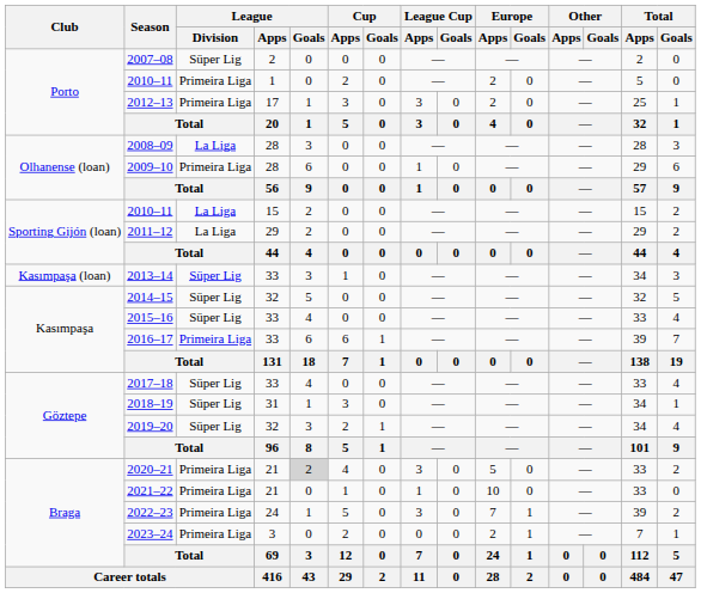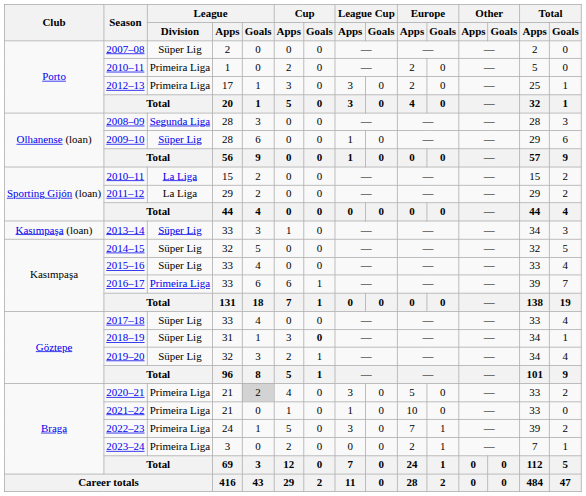 <table class="wikitable" style="font-size:90%; text-align: center">
 <tr>
 <th rowspan=2>Club</th>
 <th rowspan=2>Season</th>
 <th colspan=3>League</th>
 <th colspan=2>Cup</th>
 <th colspan=2>League Cup</th>
 <th colspan=2>Europe</th>
 <th colspan=2>Other</th>
 <th colspan=2>Total</th>
 </tr>
 <tr>
 <th>Division</th>
 <th>Apps</th>
 <th>Goals</th>
 <th>Apps</th>
 <th>Goals</th>
 <th>Apps</th>
 <th>Goals</th>
 <th>Apps</th>
 <th>Goals</th>
 <th>Apps</th>
 <th>Goals</th>
 <th>Apps</th>
 <th>Goals</th>
 </tr>
 <tr>
 <td rowspan=4><a href='#'>Porto</a></td>
 <td><a href='#'>2007–08</a></td>
 <td>Süper Lig</td>
 <td>2</td>
 <td>0</td>
 <td>0</td>
 <td>0</td>
 <td colspan=2>—</td>
 <td colspan=2>—</td>
 <td colspan=2>—</td>
 <td>2</td>
 <td>0</td>
 </tr>
 <tr>
 <td><a href='#'>2010–11</a></td>
 <td>Primeira Liga</td>
 <td>1</td>
 <td>0</td>
 <td>2</td>
 <td>0</td>
 <td colspan=2>—</td>
 <td>2</td>
 <td>0</td>
 <td colspan=2>—</td>
 <td>5</td>
 <td>0</td>
 </tr>
 <tr>
 <td><a href='#'>2012–13</a></td>
 <td>Primeira Liga</td>
 <td>17</td>
 <td>1</td>
 <td>3</td>
 <td>0</td>
 <td>3</td>
 <td>0</td>
 <td>2</td>
 <td>0</td>
 <td colspan=2>—</td>
 <td>25</td>
 <td>1</td>
 </tr>
 <tr>
 <th colspan=2>Total</th>
 <th>20</th>
 <th>1</th>
 <th>5</th>
 <th>0</th>
 <th>3</th>
 <th>0</th>
 <th>4</th>
 <th>0</th>
 <th colspan=2>—</th>
 <th>32</th>
 <th>1</th>
 </tr>
 <tr>
 <td rowspan=3><a href='#'>Olhanense</a> (loan)</td>
 <td><a href='#'>2008–09</a></td>
-<td><a href='#'>La Liga</a></td>
+<td><a href='#'>Segunda Liga</a></td>
 <td>28</td>
 <td>3</td>
 <td>0</td>
 <td>0</td>
 <td colspan=2>—</td>
 <td colspan=2>—</td>
 <td colspan=2>—</td>
 <td>28</td>
 <td>3</td>
 </tr>
 <tr>
 <td><a href='#'>2009–10</a></td>
-<td>Primeira Liga</td>
+<td><a href='#'>Süper Lig</a></td>
 <td>28</td>
 <td>6</td>
 <td>0</td>
 <td>0</td>
 <td>1</td>
 <td>0</td>
 <td colspan=2>—</td>
 <td colspan=2>—</td>
 <td>29</td>
 <td>6</td>
 </tr>
 <tr>
 <th colspan=2>Total</th>
 <th>56</th>
 <th>9</th>
 <th>0</th>
 <th>0</th>
 <th>1</th>
 <th>0</th>
 <th>0</th>
 <th>0</th>
 <th colspan=2>—</th>
 <th>57</th>
 <th>9</th>
 </tr>
 <tr>
 <td rowspan=3><a href='#'>Sporting Gijón</a> (loan)</td>
 <td><a href='#'>2010–11</a></td>
 <td><a href='#'>La Liga</a></td>
 <td>15</td>
 <td>2</td>
 <td>0</td>
 <td>0</td>
 <td colspan=2>—</td>
 <td colspan=2>—</td>
 <td colspan=2>—</td>
 <td>15</td>
 <td>2</td>
 </tr>
 <tr>
 <td><a href='#'>2011–12</a></td>
 <td>La Liga</td>
 <td>29</td>
 <td>2</td>
 <td>0</td>
 <td>0</td>
 <td colspan=2>—</td>
 <td colspan=2>—</td>
 <td colspan=2>—</td>
 <td>29</td>
 <td>2</td>
 </tr>
 <tr>
 <th colspan=2>Total</th>
 <th>44</th>
 <th>4</th>
 <th>0</th>
 <th>0</th>
 <th>0</th>
 <th>0</th>
 <th>0</th>
 <th>0</th>
 <th colspan=2>—</th>
 <th>44</th>
 <th>4</th>
 </tr>
 <tr>
 <td><a href='#'>Kasımpaşa</a> (loan)</td>
 <td><a href='#'>2013–14</a></td>
 <td><a href='#'>Süper Lig</a></td>
 <td>33</td>
 <td>3</td>
 <td>1</td>
 <td>0</td>
 <td colspan=2>—</td>
 <td colspan=2>—</td>
 <td colspan=2>—</td>
 <td>34</td>
 <td>3</td>
 </tr>
 <tr>
 <td rowspan=4>Kasımpaşa</td>
 <td><a href='#'>2014–15</a></td>
 <td>Süper Lig</td>
 <td>32</td>
 <td>5</td>
 <td>0</td>
 <td>0</td>
 <td colspan=2>—</td>
 <td colspan=2>—</td>
 <td colspan=2>—</td>
 <td>32</td>
 <td>5</td>
 </tr>
 <tr>
 <td><a href='#'>2015–16</a></td>
 <td>Süper Lig</td>
 <td>33</td>
 <td>4</td>
 <td>0</td>
 <td>0</td>
 <td colspan=2>—</td>
 <td colspan=2>—</td>
 <td colspan=2>—</td>
 <td>33</td>
 <td>4</td>
 </tr>
 <tr>
 <td><a href='#'>2016–17</a></td>
 <td><a href='#'>Primeira Liga</a></td>
 <td>33</td>
 <td>6</td>
 <td>6</td>
 <td>1</td>
 <td colspan=2>—</td>
 <td colspan=2>—</td>
 <td colspan=2>—</td>
 <td>39</td>
 <td>7</td>
 </tr>
 <tr>
 <th colspan=2>Total</th>
 <th>131</th>
 <th>18</th>
 <th>7</th>
 <th>1</th>
 <th>0</th>
 <th>0</th>
 <th>0</th>
 <th>0</th>
 <th colspan=2>—</th>
 <th>138</th>
 <th>19</th>
 </tr>
 <tr>
 <td rowspan="4"><a href='#'>Göztepe</a></td>
 <td><a href='#'>2017–18</a></td>
 <td>Süper Lig</td>
 <td>33</td>
 <td>4</td>
 <td>0</td>
 <td>0</td>
 <td colspan=2>—</td>
 <td colspan=2>—</td>
 <td colspan=2>—</td>
 <td>33</td>
 <td>4</td>
 </tr>
 <tr>
 <td><a href='#'>2018–19</a></td>
 <td>Süper Lig</td>
 <td>31</td>
 <td>1</td>
 <td>3</td>
-<td>0</td>
+<td><strong>0</strong></td>
 <td colspan=2>—</td>
 <td colspan=2>—</td>
 <td colspan=2>—</td>
 <td>34</td>
 <td>1</td>
 </tr>
 <tr>
 <td><a href='#'>2019–20</a></td>
 <td>Süper Lig</td>
 <td>32</td>
 <td>3</td>
 <td>2</td>
 <td>1</td>
 <td colspan=2>—</td>
 <td colspan=2>—</td>
 <td colspan=2>—</td>
 <td>34</td>
 <td>4</td>
 </tr>
 <tr>
 <th colspan=2>Total</th>
 <th>96</th>
 <th>8</th>
 <th>5</th>
 <th>1</th>
 <th colspan=2>—</th>
 <th colspan=2>—</th>
 <th colspan=2>—</th>
 <th>101</th>
 <th>9</th>
 </tr>
 <tr>
 <td rowspan="5"><a href='#'>Braga</a></td>
 <td><a href='#'>2020–21</a></td>
 <td>Primeira Liga</td>
 <td>21</td>
 <td style="background: lightgrey;">2</td>
 <td>4</td>
 <td>0</td>
 <td>3</td>
 <td>0</td>
 <td>5</td>
 <td>0</td>
 <td colspan=2>—</td>
 <td>33</td>
 <td>2</td>
 </tr>
 <tr>
 <td><a href='#'>2021–22</a></td>
 <td>Primeira Liga</td>
 <td>21</td>
 <td>0</td>
 <td>1</td>
 <td>0</td>
 <td>1</td>
 <td>0</td>
 <td>10</td>
 <td>0</td>
 <td colspan=2>—</td>
 <td>33</td>
 <td>0</td>
 </tr>
 <tr>
 <td><a href='#'>2022–23</a></td>
 <td>Primeira Liga</td>
 <td>24</td>
 <td>1</td>
 <td>5</td>
 <td>0</td>
 <td>3</td>
 <td>0</td>
 <td>7</td>
 <td>1</td>
 <td colspan=2>—</td>
 <td>39</td>
 <td>2</td>
 </tr>
 <tr>
 <td><a href='#'>2023–24</a></td>
 <td>Primeira Liga</td>
 <td>3</td>
 <td>0</td>
 <td>2</td>
 <td>0</td>
 <td>0</td>
 <td>0</td>
 <td>2</td>
 <td>1</td>
 <td colspan="2">—</td>
 <td>7</td>
 <td>1</td>
 </tr>
 <tr>
 <th colspan=2>Total</th>
 <th>69</th>
 <th>3</th>
 <th>12</th>
 <th>0</th>
 <th>7</th>
 <th>0</th>
 <th>24</th>
 <th>1</th>
 <th>0</th>
 <th>0</th>
 <th>112</th>
 <th>5</th>
 </tr>
 <tr>
 <th colspan=3>Career totals</th>
 <th>416</th>
 <th>43</th>
 <th>29</th>
 <th>2</th>
 <th>11</th>
 <th>0</th>
 <th>28</th>
 <th>2</th>
 <th>0</th>
 <th>0</th>
 <th>484</th>
 <th>47</th>
 </tr>
 </table>
